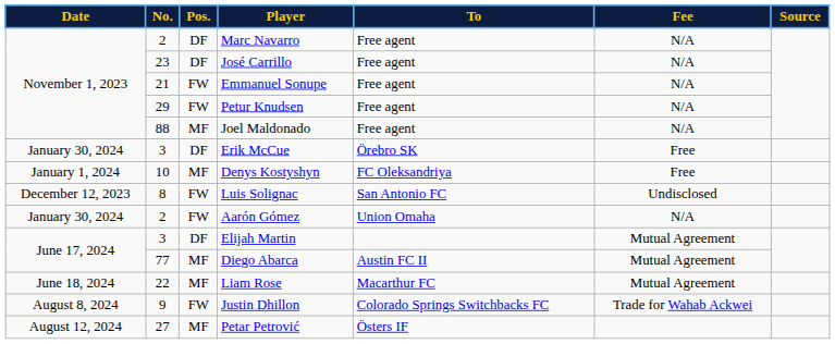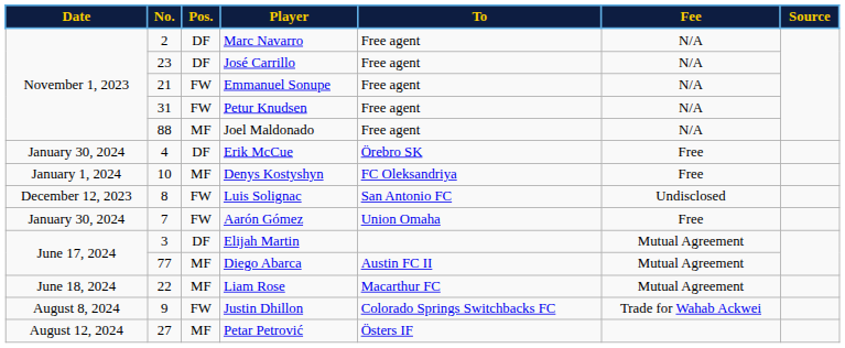 <table class="wikitable plainrowheaders sortable" sortable" style="text-align:center;width:75%;">
 <tr>
 <th style="background:#0D1D41; color:#F8CC00; border:2px solid #5FAFE4;" scope="col">Date</th>
 <th style="background:#0D1D41; color:#F8CC00; border:2px solid #5FAFE4;" scope="col">No.</th>
 <th style="background:#0D1D41; color:#F8CC00; border:2px solid #5FAFE4;" scope="col">Pos.</th>
 <th style="background:#0D1D41; color:#F8CC00; border:2px solid #5FAFE4;" scope="col">Player</th>
 <th style="background:#0D1D41; color:#F8CC00; border:2px solid #5FAFE4;" scope="col">To</th>
 <th style="background:#0D1D41; color:#F8CC00; border:2px solid #5FAFE4;" scope="col">Fee</th>
 <th style="background:#0D1D41; color:#F8CC00; border:2px solid #5FAFE4;" scope="col">Source</th>
 </tr>
 <tr>
 <td rowspan="5">November 1, 2023</td>
 <td>2</td>
 <td>DF</td>
 <td align=left> <a href='#'>Marc Navarro</a></td>
 <td align=left>Free agent</td>
 <td>N/A</td>
 <td rowspan="5"></td>
 </tr>
 <tr>
 <td>23</td>
 <td>DF</td>
 <td align="left"> <a href='#'>José Carrillo</a></td>
 <td align="left">Free agent</td>
 <td>N/A</td>
 </tr>
 <tr>
 <td>21</td>
 <td>FW</td>
 <td align="left"> <a href='#'>Emmanuel Sonupe</a></td>
 <td align="left">Free agent</td>
 <td>N/A</td>
 </tr>
 <tr>
-<td>29</td>
+<td>31</td>
 <td>FW</td>
 <td align="left"> <a href='#'>Petur Knudsen</a></td>
 <td align="left">Free agent</td>
 <td>N/A</td>
 </tr>
 <tr>
 <td>88</td>
 <td>MF</td>
 <td align="left"> Joel Maldonado</td>
 <td align="left">Free agent</td>
 <td>N/A</td>
 </tr>
 <tr>
 <td>January 30, 2024</td>
-<td>3</td>
+<td>4</td>
 <td>DF</td>
 <td align="left"> <a href='#'>Erik McCue</a></td>
 <td align="left"> <a href='#'>Örebro SK</a></td>
 <td>Free</td>
 <td></td>
 </tr>
 <tr>
 <td>January 1, 2024</td>
 <td>10</td>
 <td>MF</td>
 <td align="left"> <a href='#'>Denys Kostyshyn</a></td>
 <td align="left"> <a href='#'>FC Oleksandriya</a></td>
 <td>Free</td>
 <td></td>
 </tr>
 <tr>
 <td>December 12, 2023</td>
 <td>8</td>
 <td>FW</td>
 <td align=left> <a href='#'>Luis Solignac</a></td>
 <td align=left> <a href='#'>San Antonio FC</a></td>
 <td>Undisclosed</td>
 <td></td>
 </tr>
 <tr>
 <td>January 30, 2024</td>
-<td>2</td>
+<td>7</td>
 <td>FW</td>
 <td align=left> <a href='#'>Aarón Gómez</a></td>
 <td align=left> <a href='#'>Union Omaha</a></td>
-<td>N/A</td>
+<td>Free</td>
 <td></td>
 </tr>
 <tr>
 <td rowspan=2>June 17, 2024</td>
 <td>3</td>
 <td>DF</td>
 <td align=left> <a href='#'>Elijah Martin</a></td>
 <td align=left></td>
 <td>Mutual Agreement</td>
 <td rowspan=2></td>
 </tr>
 <tr>
 <td>77</td>
 <td>MF</td>
 <td align=left> <a href='#'>Diego Abarca</a></td>
 <td align=left> <a href='#'>Austin FC II</a></td>
 <td>Mutual Agreement</td>
 </tr>
 <tr>
 <td>June 18, 2024</td>
 <td>22</td>
 <td>MF</td>
 <td align=left> <a href='#'>Liam Rose</a></td>
 <td align=left> <a href='#'>Macarthur FC</a></td>
 <td>Mutual Agreement</td>
 <td></td>
 </tr>
 <tr>
 <td>August 8, 2024</td>
 <td>9</td>
 <td>FW</td>
 <td align=left> <a href='#'>Justin Dhillon</a></td>
 <td align=left> <a href='#'>Colorado Springs Switchbacks FC</a></td>
 <td>Trade for <a href='#'>Wahab Ackwei</a></td>
 <td></td>
 </tr>
 <tr>
 <td>August 12, 2024</td>
 <td>27</td>
 <td>MF</td>
 <td align=left> <a href='#'>Petar Petrović</a></td>
 <td align=left> <a href='#'>Östers IF</a></td>
 <td></td>
 <td></td>
 </tr>
 </table>
